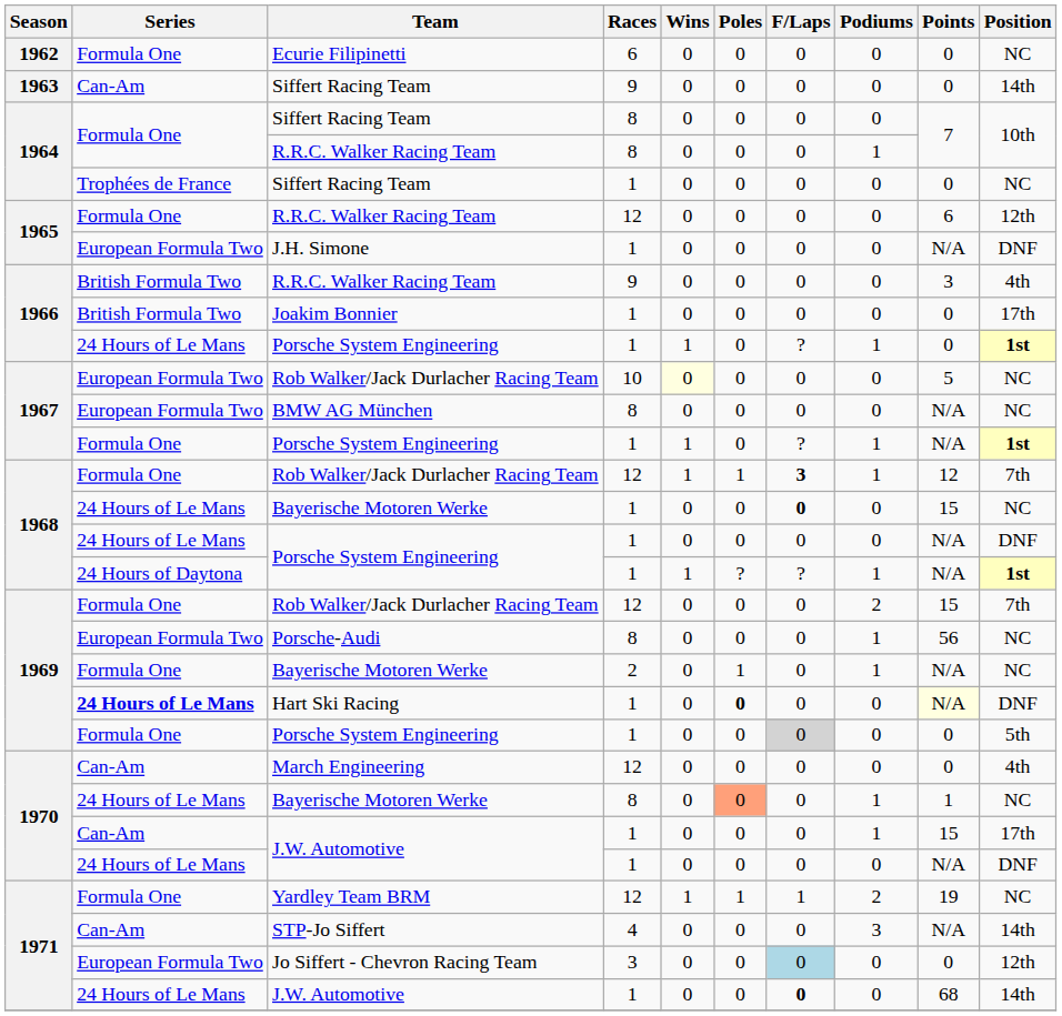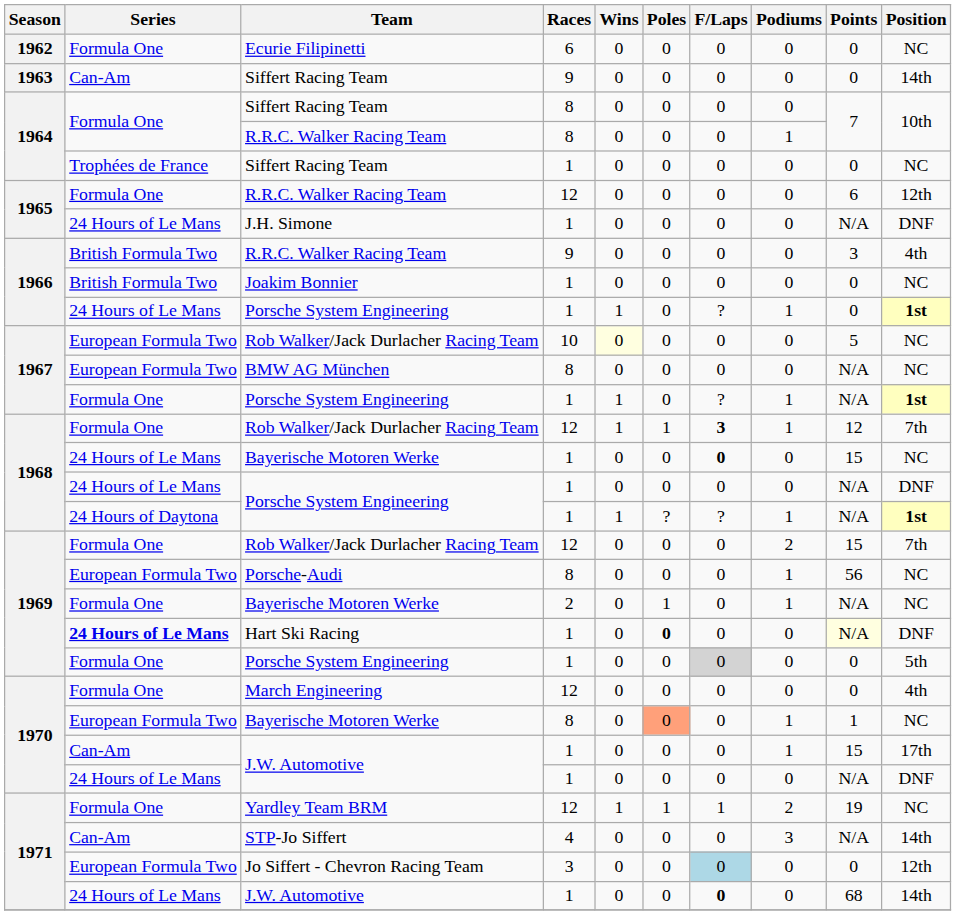 <table class="wikitable" style="font-size: 90%; text-align:center">
 <tr>
 <th>Season</th>
 <th>Series</th>
 <th>Team</th>
 <th>Races</th>
 <th>Wins</th>
 <th>Poles</th>
 <th>F/Laps</th>
 <th>Podiums</th>
 <th>Points</th>
 <th>Position</th>
 </tr>
 <tr>
 <th>1962</th>
 <td align=left><a href='#'>Formula One</a></td>
 <td align=left><a href='#'>Ecurie Filipinetti</a></td>
 <td>6</td>
 <td>0</td>
 <td>0</td>
 <td>0</td>
 <td>0</td>
 <td>0</td>
 <td>NC</td>
 </tr>
 <tr>
 <th>1963</th>
 <td align=left><a href='#'>Can-Am</a></td>
 <td align=left>Siffert Racing Team</td>
 <td>9</td>
 <td>0</td>
 <td>0</td>
 <td>0</td>
 <td>0</td>
 <td>0</td>
 <td>14th</td>
 </tr>
 <tr>
 <th rowspan=3>1964</th>
 <td rowspan="2"style="text-align:left"><a href='#'>Formula One</a></td>
 <td align=left>Siffert Racing Team</td>
 <td>8</td>
 <td>0</td>
 <td>0</td>
 <td>0</td>
 <td>0</td>
 <td rowspan=2>7</td>
 <td rowspan=2>10th</td>
 </tr>
 <tr>
 <td align=left><a href='#'>R.R.C. Walker Racing Team</a></td>
 <td>8</td>
 <td>0</td>
 <td>0</td>
 <td>0</td>
 <td>1</td>
 </tr>
 <tr>
 <td align=left><a href='#'>Trophées de France</a></td>
 <td align=left>Siffert Racing Team</td>
 <td>1</td>
 <td>0</td>
 <td>0</td>
 <td>0</td>
 <td>0</td>
 <td>0</td>
 <td>NC</td>
 </tr>
 <tr>
 <th rowspan=2>1965</th>
 <td align=left><a href='#'>Formula One</a></td>
 <td align=left><a href='#'>R.R.C. Walker Racing Team</a></td>
 <td>12</td>
 <td>0</td>
 <td>0</td>
 <td>0</td>
 <td>0</td>
 <td>6</td>
 <td>12th</td>
 </tr>
 <tr>
-<td align=left><a href='#'>European Formula Two</a></td>
+<td align=left><a href='#'>24 Hours of Le Mans</a></td>
 <td align=left>J.H. Simone</td>
 <td>1</td>
 <td>0</td>
 <td>0</td>
 <td>0</td>
 <td>0</td>
 <td>N/A</td>
 <td>DNF</td>
 </tr>
 <tr>
 <th rowspan=3>1966</th>
 <td align=left><a href='#'>British Formula Two</a></td>
 <td align=left><a href='#'>R.R.C. Walker Racing Team</a></td>
 <td>9</td>
 <td>0</td>
 <td>0</td>
 <td>0</td>
 <td>0</td>
 <td>3</td>
 <td>4th</td>
 </tr>
 <tr>
 <td align=left><a href='#'>British Formula Two</a></td>
 <td align=left><a href='#'>Joakim Bonnier</a></td>
 <td>1</td>
 <td>0</td>
 <td>0</td>
 <td>0</td>
 <td>0</td>
 <td>0</td>
-<td>17th</td>
+<td>NC</td>
 </tr>
 <tr>
 <td align=left><a href='#'>24 Hours of Le Mans</a></td>
 <td align=left><a href='#'>Porsche System Engineering</a></td>
 <td>1</td>
 <td>1</td>
 <td>0</td>
 <td>?</td>
 <td>1</td>
 <td>0</td>
 <td style="background:#FFFFBF"><strong>1st</strong></td>
 </tr>
 <tr>
 <th rowspan=3>1967</th>
 <td align=left><a href='#'>European Formula Two</a></td>
 <td align=left><a href='#'>Rob Walker</a>/Jack Durlacher <a href='#'>Racing Team</a></td>
 <td>10</td>
 <td style="background: lightyellow;">0</td>
 <td>0</td>
 <td>0</td>
 <td>0</td>
 <td>5</td>
 <td>NC</td>
 </tr>
 <tr>
 <td align=left><a href='#'>European Formula Two</a></td>
 <td align=left><a href='#'>BMW AG München</a></td>
 <td>8</td>
 <td>0</td>
 <td>0</td>
 <td>0</td>
 <td>0</td>
 <td>N/A</td>
 <td>NC</td>
 </tr>
 <tr>
 <td align=left><a href='#'>Formula One</a></td>
 <td align=left><a href='#'>Porsche System Engineering</a></td>
 <td>1</td>
 <td>1</td>
 <td>0</td>
 <td>?</td>
 <td>1</td>
 <td>N/A</td>
 <td style="background:#FFFFBF"><strong>1st</strong></td>
 </tr>
 <tr>
 <th rowspan=4>1968</th>
 <td align=left><a href='#'>Formula One</a></td>
 <td align=left><a href='#'>Rob Walker</a>/Jack Durlacher <a href='#'>Racing Team</a></td>
 <td>12</td>
 <td>1</td>
 <td>1</td>
 <td><strong>3</strong></td>
 <td>1</td>
 <td>12</td>
 <td>7th</td>
 </tr>
 <tr>
 <td align=left><a href='#'>24 Hours of Le Mans</a></td>
 <td align=left><a href='#'>Bayerische Motoren Werke</a></td>
 <td>1</td>
 <td>0</td>
 <td>0</td>
 <td><strong>0</strong></td>
 <td>0</td>
 <td>15</td>
 <td>NC</td>
 </tr>
 <tr>
 <td align=left><a href='#'>24 Hours of Le Mans</a></td>
 <td rowspan="2" style="text-align:left"><a href='#'>Porsche System Engineering</a></td>
 <td>1</td>
 <td>0</td>
 <td>0</td>
 <td>0</td>
 <td>0</td>
 <td>N/A</td>
 <td>DNF</td>
 </tr>
 <tr>
 <td align=left><a href='#'>24 Hours of Daytona</a></td>
 <td>1</td>
 <td>1</td>
 <td>?</td>
 <td>?</td>
 <td>1</td>
 <td>N/A</td>
 <td style="background:#FFFFBF"><strong>1st</strong></td>
 </tr>
 <tr>
 <th rowspan=5>1969</th>
 <td align=left><a href='#'>Formula One</a></td>
 <td align=left><a href='#'>Rob Walker</a>/Jack Durlacher <a href='#'>Racing Team</a></td>
 <td>12</td>
 <td>0</td>
 <td>0</td>
 <td>0</td>
 <td>2</td>
 <td>15</td>
 <td>7th</td>
 </tr>
 <tr>
 <td align=left><a href='#'>European Formula Two</a></td>
 <td align=left><a href='#'>Porsche</a>-<a href='#'>Audi</a></td>
 <td>8</td>
 <td>0</td>
 <td>0</td>
 <td>0</td>
 <td>1</td>
 <td>56</td>
 <td>NC</td>
 </tr>
 <tr>
 <td align=left><a href='#'>Formula One</a></td>
 <td align=left><a href='#'>Bayerische Motoren Werke</a></td>
 <td>2</td>
 <td>0</td>
 <td>1</td>
 <td>0</td>
 <td>1</td>
 <td>N/A</td>
 <td>NC</td>
 </tr>
 <tr>
 <td align=left><strong><a href='#'>24 Hours of Le Mans</a></strong></td>
 <td align=left>Hart Ski Racing</td>
 <td>1</td>
 <td>0</td>
 <td><strong>0</strong></td>
 <td>0</td>
 <td>0</td>
 <td style="background: lightyellow;">N/A</td>
 <td>DNF</td>
 </tr>
 <tr>
 <td align=left><a href='#'>Formula One</a></td>
 <td align=left><a href='#'>Porsche System Engineering</a></td>
 <td>1</td>
 <td>0</td>
 <td>0</td>
 <td style="background: lightgrey;">0</td>
 <td>0</td>
 <td>0</td>
 <td>5th</td>
 </tr>
 <tr>
 <th rowspan=4>1970</th>
-<td align=left><a href='#'>Can-Am</a></td>
+<td align=left><a href='#'>Formula One</a></td>
 <td align=left><a href='#'>March Engineering</a></td>
 <td>12</td>
 <td>0</td>
 <td>0</td>
 <td>0</td>
 <td>0</td>
 <td>0</td>
 <td>4th</td>
 </tr>
 <tr>
-<td align=left><a href='#'>24 Hours of Le Mans</a></td>
+<td align=left><a href='#'>European Formula Two</a></td>
 <td align=left><a href='#'>Bayerische Motoren Werke</a></td>
 <td>8</td>
 <td>0</td>
 <td style="background: lightsalmon;">0</td>
 <td>0</td>
 <td>1</td>
 <td>1</td>
 <td>NC</td>
 </tr>
 <tr>
 <td align=left><a href='#'>Can-Am</a></td>
 <td rowspan="2" style="text-align:left"><a href='#'>J.W. Automotive</a></td>
 <td>1</td>
 <td>0</td>
 <td>0</td>
 <td>0</td>
 <td>1</td>
 <td>15</td>
 <td>17th</td>
 </tr>
 <tr>
 <td align=left><a href='#'>24 Hours of Le Mans</a></td>
 <td>1</td>
 <td>0</td>
 <td>0</td>
 <td>0</td>
 <td>0</td>
 <td>N/A</td>
 <td>DNF</td>
 </tr>
 <tr>
 <th rowspan=4>1971</th>
 <td align=left><a href='#'>Formula One</a></td>
 <td align=left><a href='#'>Yardley Team BRM</a></td>
 <td>12</td>
 <td>1</td>
 <td>1</td>
 <td>1</td>
 <td>2</td>
 <td>19</td>
 <td>NC</td>
 </tr>
 <tr>
 <td align=left><a href='#'>Can-Am</a></td>
 <td align=left><a href='#'>STP</a>-Jo Siffert</td>
 <td>4</td>
 <td>0</td>
 <td>0</td>
 <td>0</td>
 <td>3</td>
 <td>N/A</td>
 <td>14th</td>
 </tr>
 <tr>
 <td align=left><a href='#'>European Formula Two</a></td>
 <td align=left>Jo Siffert - Chevron Racing Team</td>
 <td>3</td>
 <td>0</td>
 <td>0</td>
 <td style="background: lightblue;">0</td>
 <td>0</td>
 <td>0</td>
 <td>12th</td>
 </tr>
 <tr>
 <td align=left><a href='#'>24 Hours of Le Mans</a></td>
 <td align=left><a href='#'>J.W. Automotive</a></td>
 <td>1</td>
 <td>0</td>
 <td>0</td>
 <td><strong>0</strong></td>
 <td>0</td>
 <td>68</td>
 <td>14th</td>
 </tr>
 <tr>
 </tr>
 </table>
